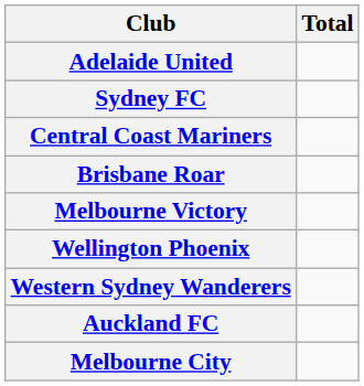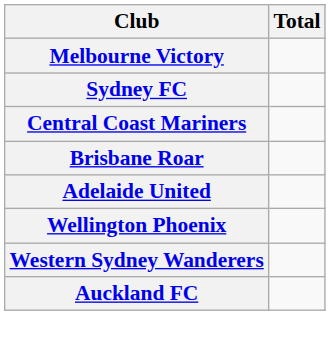 <table class="sortable wikitable plainrowheaders">
 <tr>
 <th scope="col">Club</th>
 <th scope="col">Total</th>
 </tr>
 <tr>
-<th scope="row"><a href='#'>Adelaide United</a></th>
+<th scope="row"><a href='#'>Melbourne Victory</a></th>
 <td align="center"></td>
 </tr>
 <tr>
 <th scope="row"><a href='#'>Sydney FC</a></th>
 <td align="center"></td>
 </tr>
 <tr>
 <th scope="row"><a href='#'>Central Coast Mariners</a></th>
 <td align="center"></td>
 </tr>
 <tr>
 <th scope="row"><a href='#'>Brisbane Roar</a></th>
 <td align="center"></td>
 </tr>
 <tr>
-<th scope="row"><a href='#'>Melbourne Victory</a></th>
+<th scope="row"><a href='#'>Adelaide United</a></th>
 <td align="center"></td>
 </tr>
 <tr>
 <th scope="row"><a href='#'>Wellington Phoenix</a></th>
 <td align="center"></td>
 </tr>
 <tr>
 <th scope="row"><a href='#'>Western Sydney Wanderers</a></th>
 <td align="center"></td>
 </tr>
 <tr>
 <th scope="row"><a href='#'>Auckland FC</a></th>
 <td align="center"></td>
 </tr>
-<tr>
-<th scope="row"><a href='#'>Melbourne City</a></th>
-<td align="center"></td>
-</tr>
 </table>
